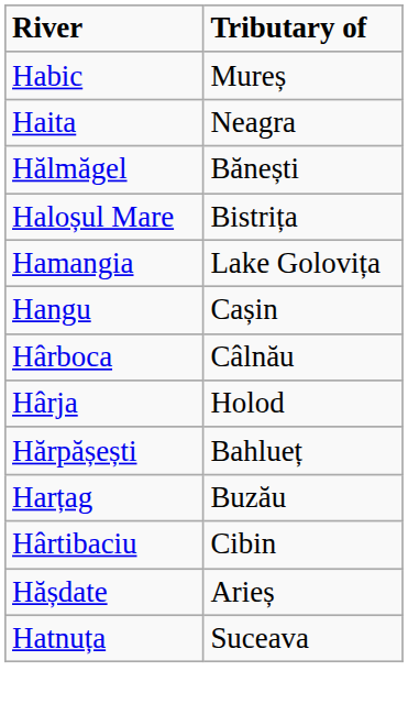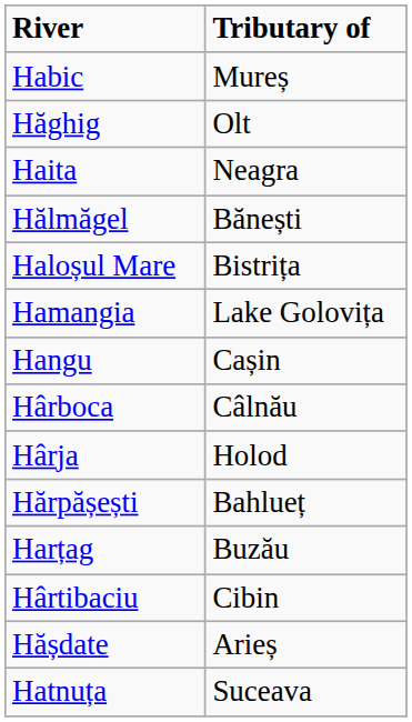 <table class="wikitable">
 <tr>
 <td width="100pt"><strong>River</strong></td>
 <td width="100pt"><strong>Tributary of</strong></td>
 </tr>
 <tr>
 <td><a href='#'>Habic</a></td>
 <td>Mureș</td>
+</tr>
+<tr>
+<td><a href='#'>Hăghig</a></td>
+<td>Olt</td>
 </tr>
 <tr>
 <td><a href='#'>Haita</a></td>
 <td>Neagra</td>
 </tr>
 <tr>
 <td><a href='#'>Hălmăgel</a></td>
 <td>Bănești</td>
 </tr>
 <tr>
 <td><a href='#'>Haloșul Mare</a></td>
 <td>Bistrița</td>
 </tr>
 <tr>
 <td><a href='#'>Hamangia</a></td>
 <td>Lake Golovița</td>
 </tr>
 <tr>
 <td><a href='#'>Hangu</a></td>
 <td>Cașin</td>
 </tr>
 <tr>
 <td><a href='#'>Hârboca</a></td>
 <td>Câlnău</td>
 </tr>
 <tr>
 <td><a href='#'>Hârja</a></td>
 <td>Holod</td>
 </tr>
 <tr>
 <td><a href='#'>Hărpășești</a></td>
 <td>Bahlueț</td>
 </tr>
 <tr>
 <td><a href='#'>Harțag</a></td>
 <td>Buzău</td>
 </tr>
 <tr>
 <td><a href='#'>Hârtibaciu</a></td>
 <td>Cibin</td>
 </tr>
 <tr>
 <td><a href='#'>Hășdate</a></td>
 <td>Arieș</td>
 </tr>
 <tr>
 <td><a href='#'>Hatnuța</a></td>
 <td>Suceava</td>
 </tr>
 </table>
